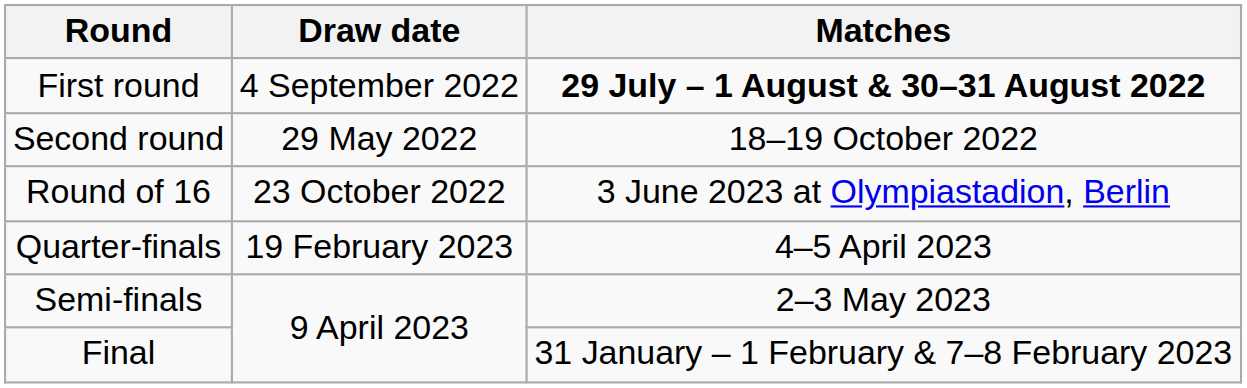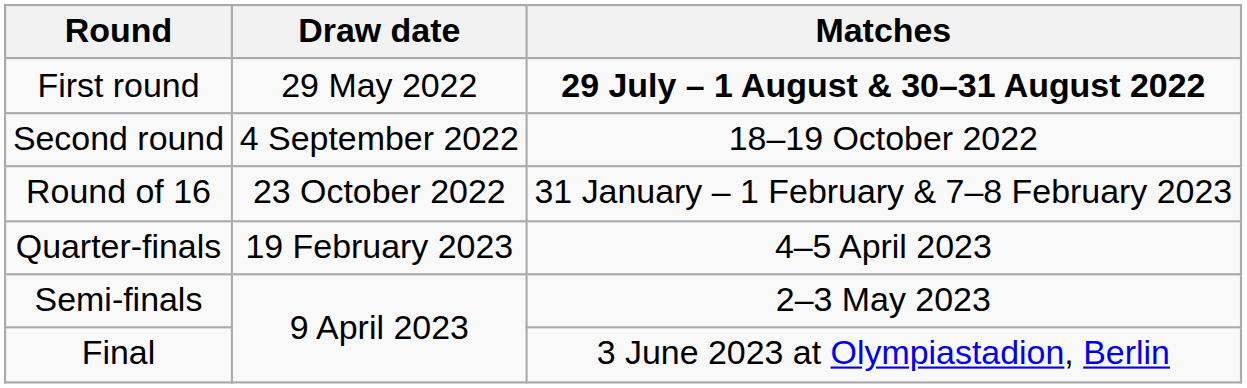 <table class="wikitable" style="text-align:center">
 <tr>
 <th>Round</th>
 <th>Draw date</th>
 <th>Matches</th>
 </tr>
 <tr>
 <td>First round</td>
-<td>4 September 2022</td>
+<td>29 May 2022</td>
 <td><strong>29 July – 1 August & 30–31 August 2022</strong></td>
 </tr>
 <tr>
 <td>Second round</td>
-<td>29 May 2022</td>
+<td>4 September 2022</td>
 <td>18–19 October 2022</td>
 </tr>
 <tr>
 <td>Round of 16</td>
 <td>23 October 2022</td>
-<td>3 June 2023 at <a href='#'>Olympiastadion</a>, <a href='#'>Berlin</a></td>
+<td>31 January – 1 February & 7–8 February 2023</td>
 </tr>
 <tr>
 <td>Quarter-finals</td>
 <td>19 February 2023</td>
 <td>4–5 April 2023</td>
 </tr>
 <tr>
 <td>Semi-finals</td>
 <td rowspan="2">9 April 2023</td>
 <td>2–3 May 2023</td>
 </tr>
 <tr>
 <td>Final</td>
-<td>31 January – 1 February & 7–8 February 2023</td>
+<td>3 June 2023 at <a href='#'>Olympiastadion</a>, <a href='#'>Berlin</a></td>
 </tr>
 </table>
